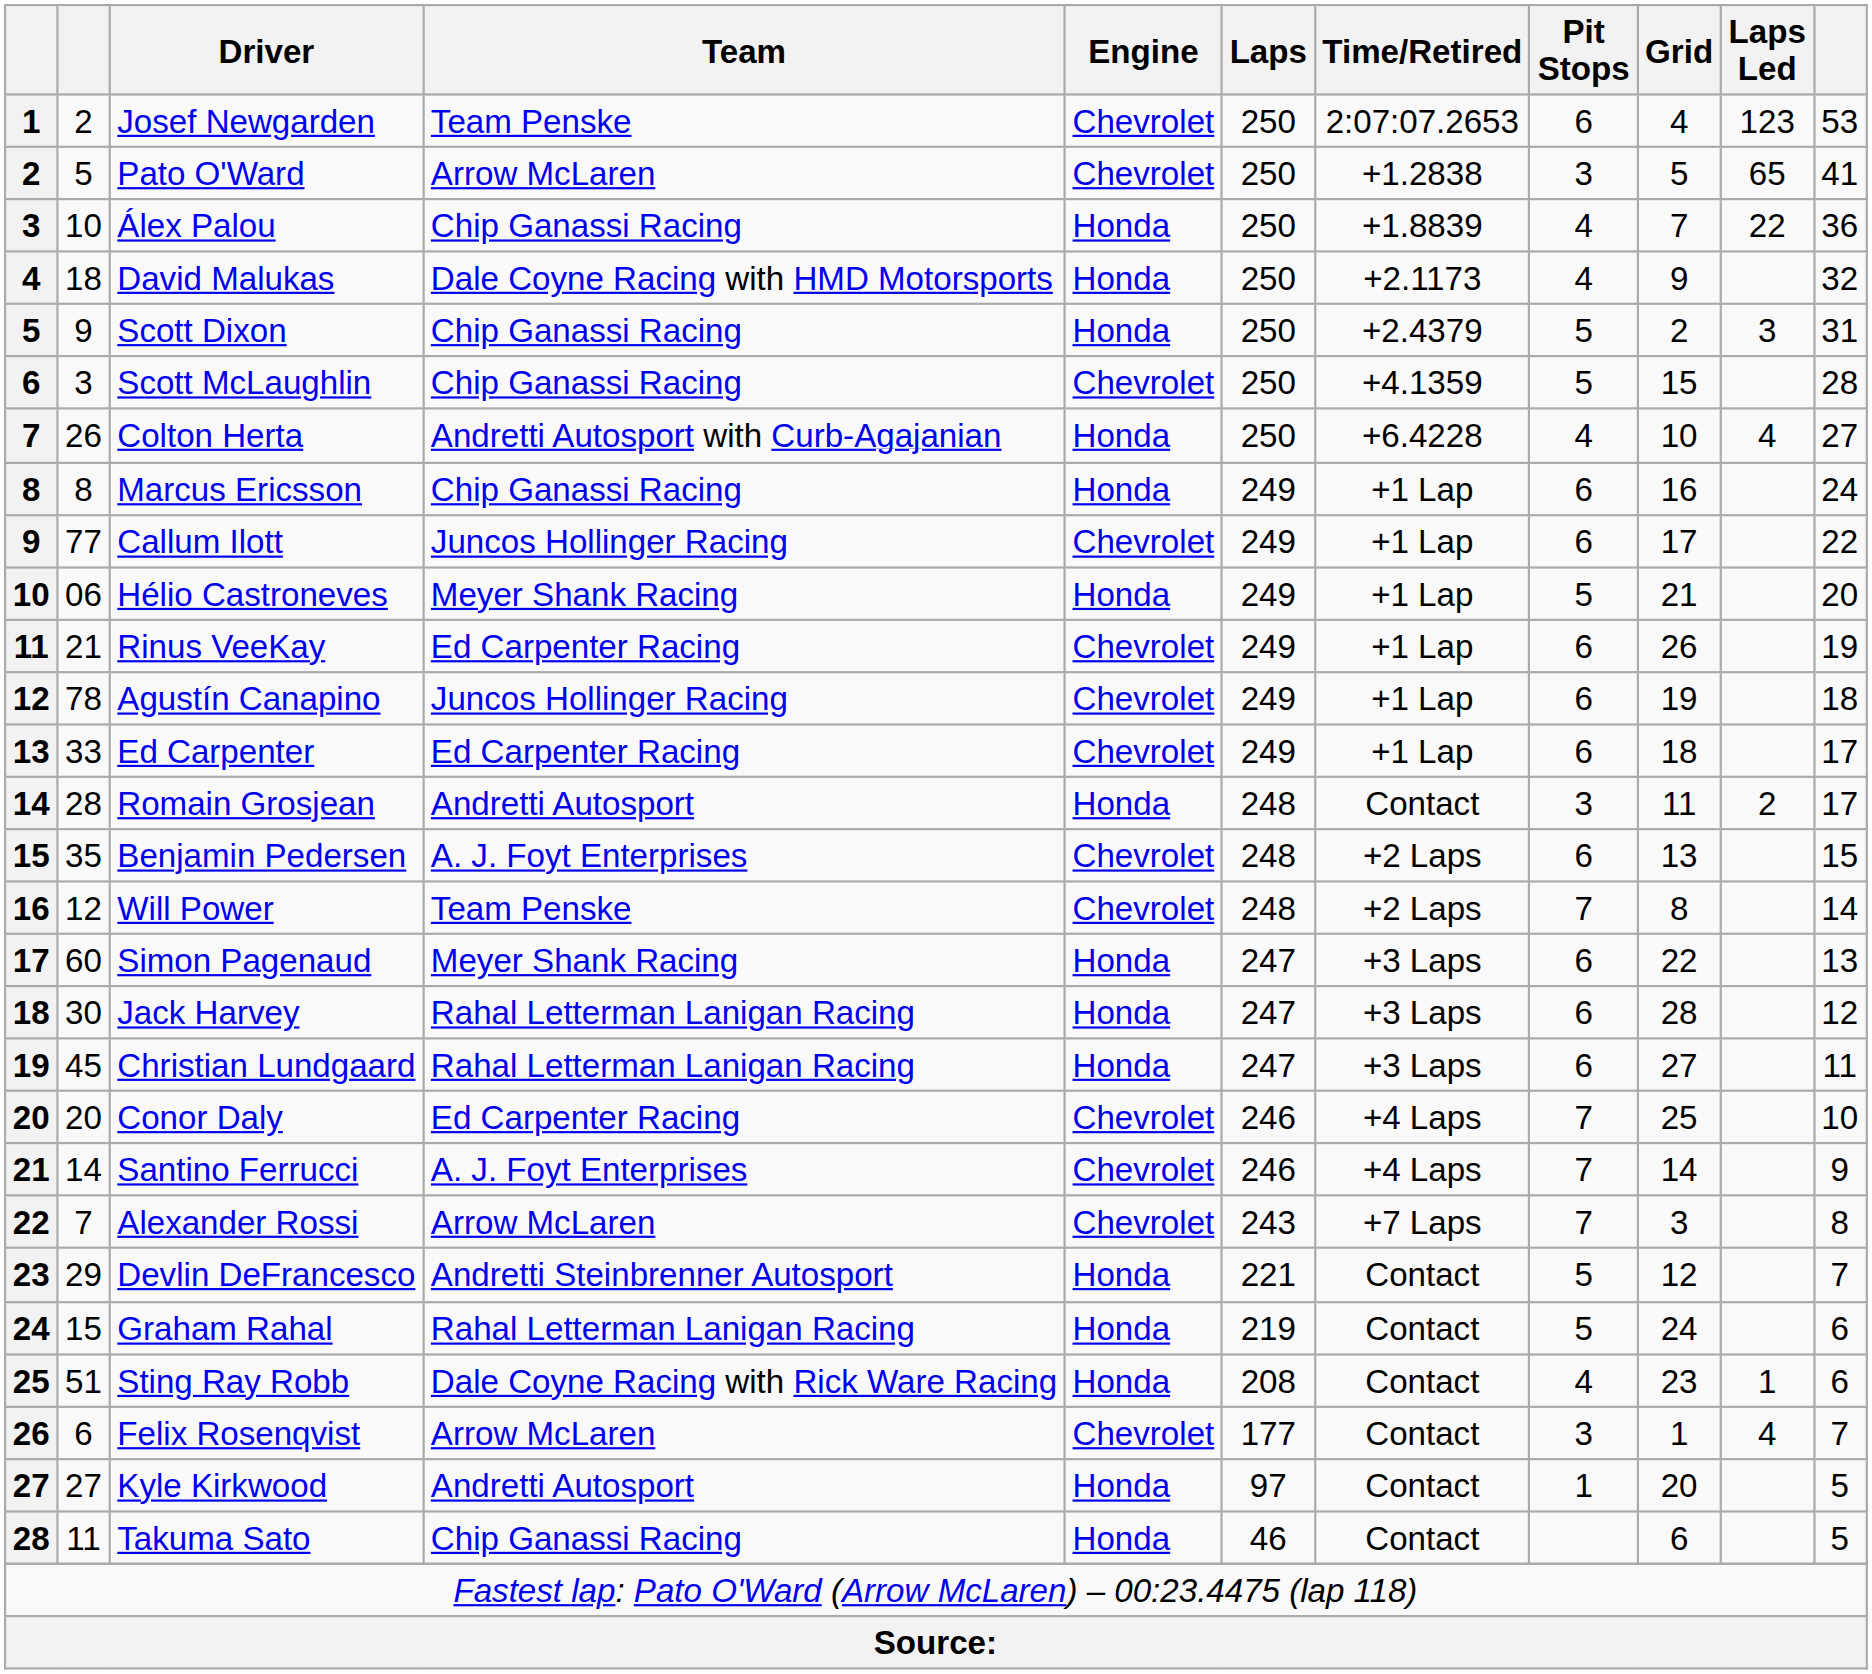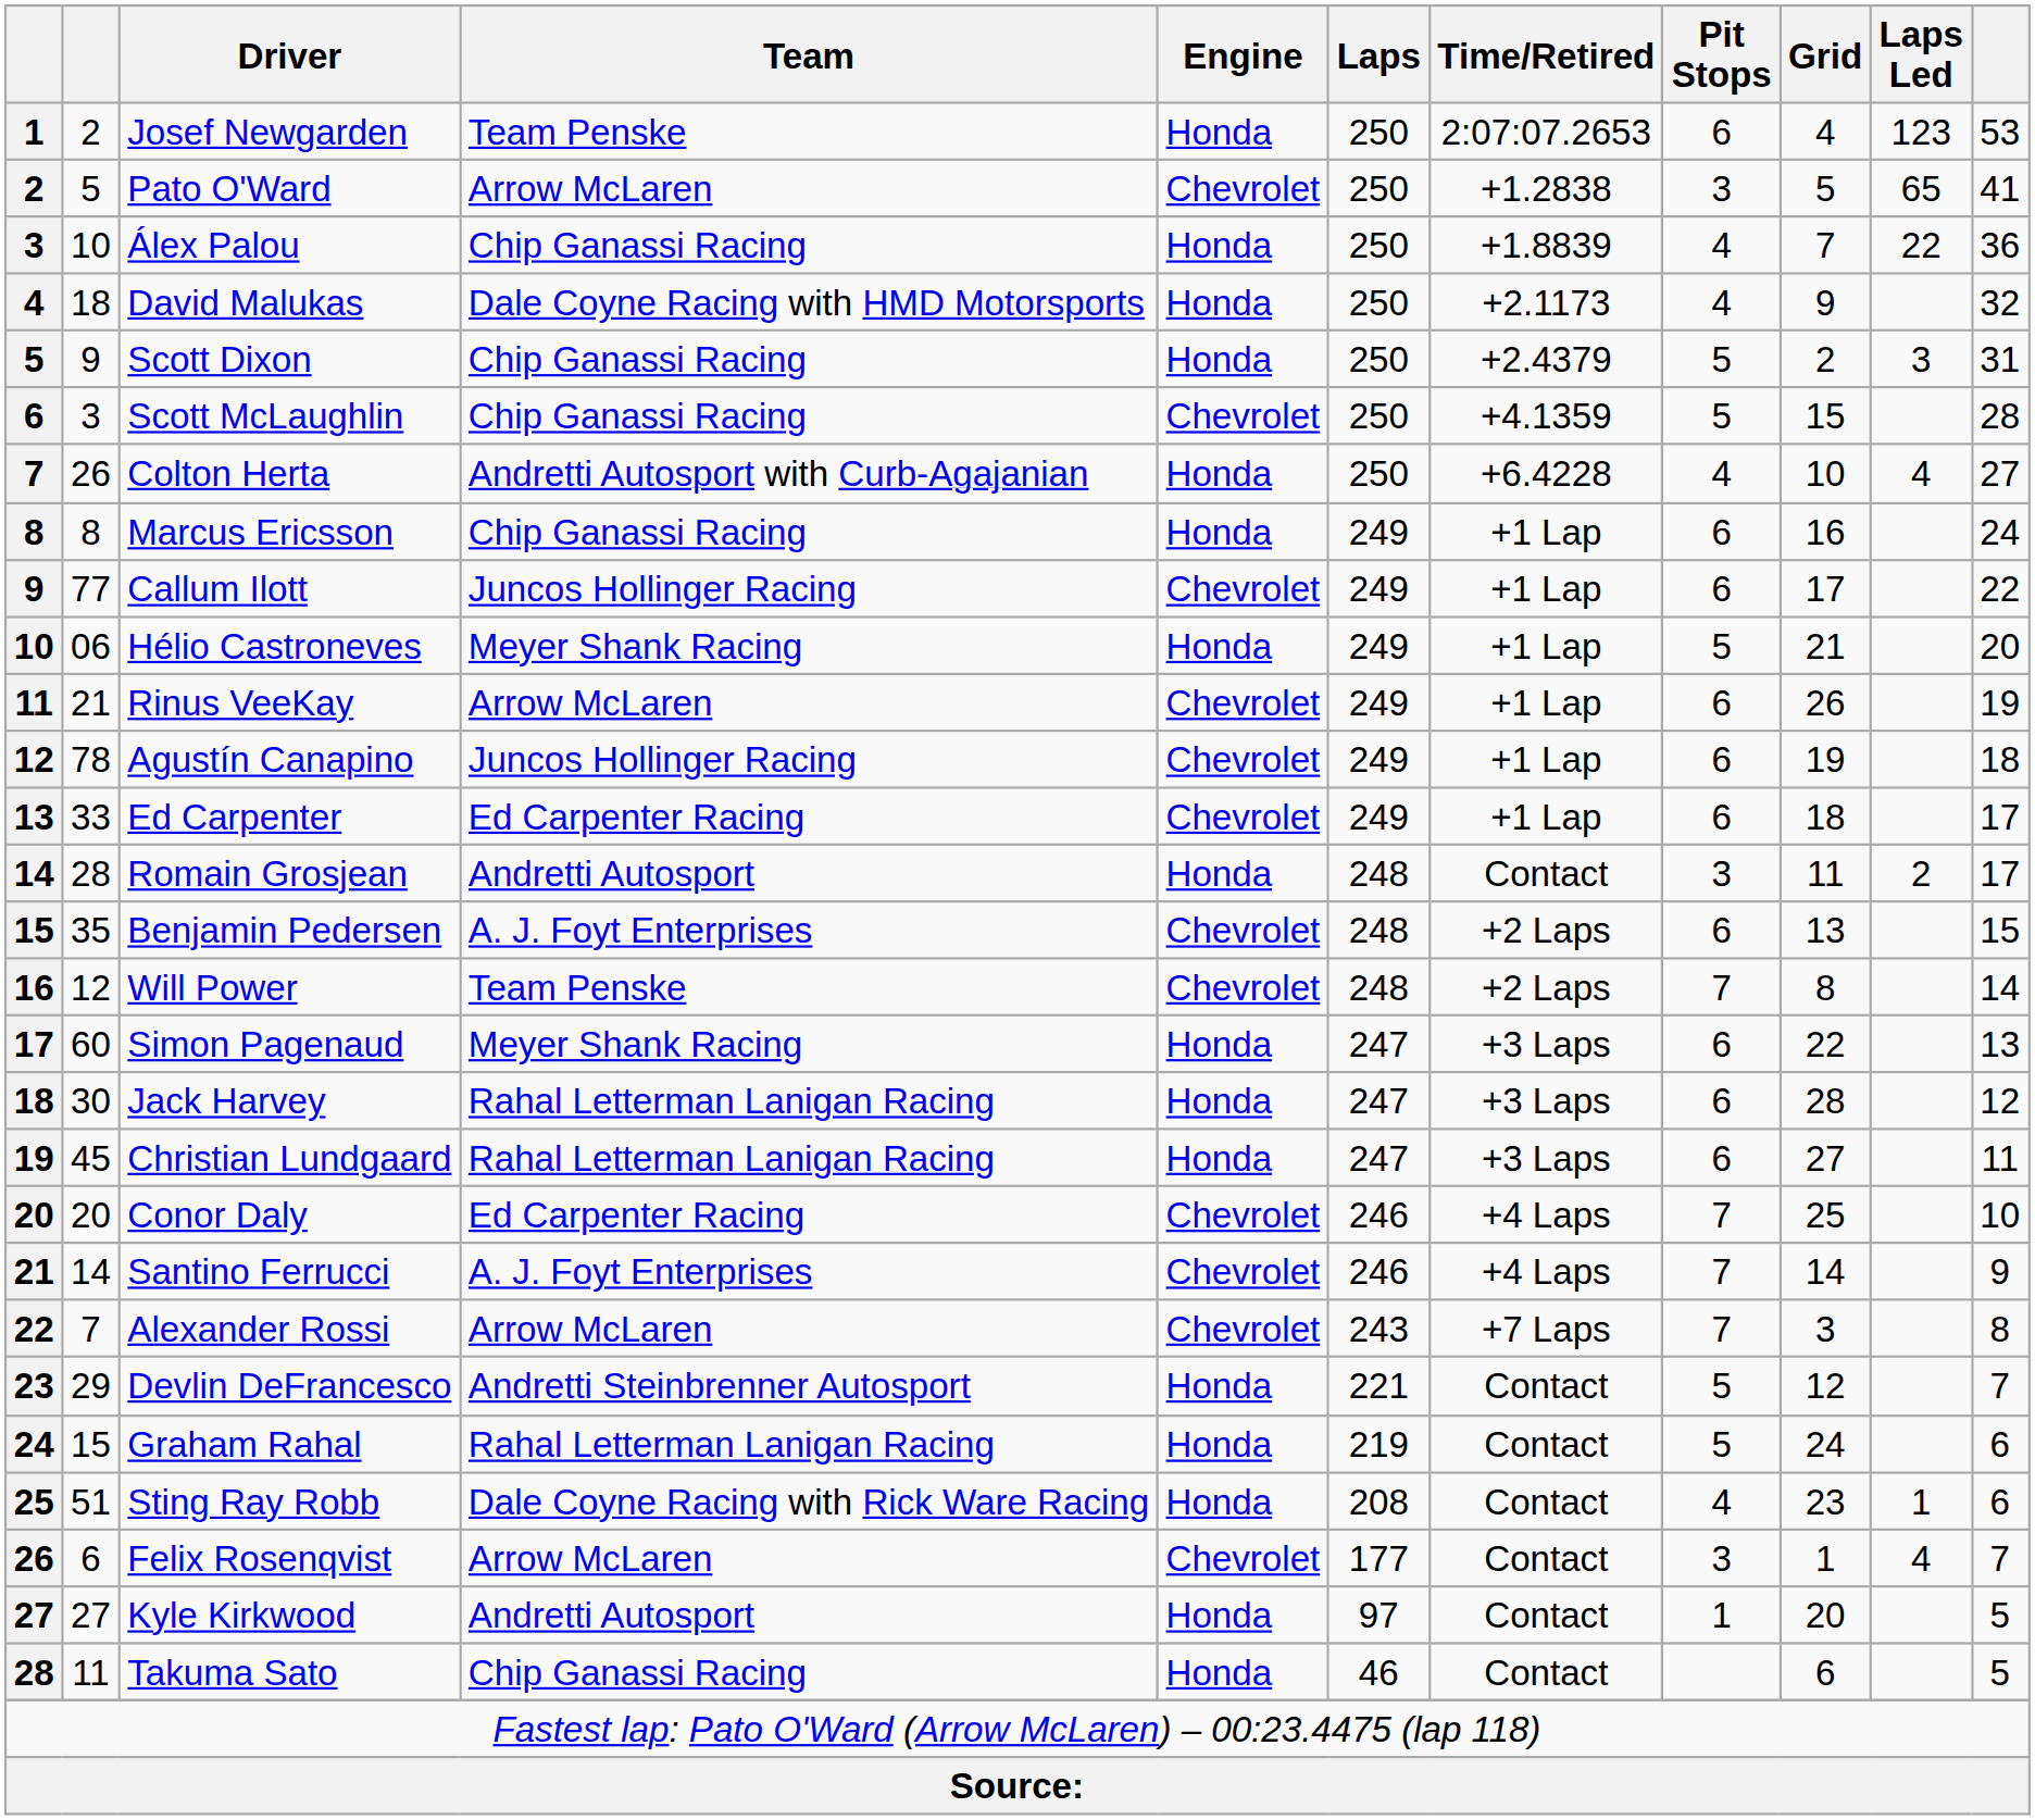 <table class="wikitable sortable" style="font-size:95%;">
 <tr>
 <th scope="col"></th>
 <th scope="col"></th>
 <th scope="col">Driver</th>
 <th scope="col">Team</th>
 <th scope="col">Engine</th>
 <th class="unsortable" scope="col">Laps</th>
 <th class="unsortable" scope="col">Time/Retired</th>
 <th scope="col">Pit<br>Stops</th>
 <th scope="col">Grid</th>
 <th scope="col">Laps<br>Led</th>
 <th scope="col"></th>
 </tr>
 <tr>
 <th>1</th>
 <td align="center">2</td>
 <td> <a href='#'>Josef Newgarden</a> <strong></strong></td>
 <td><a href='#'>Team Penske</a></td>
-<td><a href='#'>Chevrolet</a></td>
+<td><a href='#'>Honda</a></td>
 <td align="center">250</td>
 <td align="center">2:07:07.2653</td>
 <td align="center">6</td>
 <td align="center">4</td>
 <td align="center">123</td>
 <td align="center">53</td>
 </tr>
 <tr>
 <th>2</th>
 <td align="center">5</td>
 <td> <a href='#'>Pato O'Ward</a> <strong></strong></td>
 <td><a href='#'>Arrow McLaren</a></td>
 <td><a href='#'>Chevrolet</a></td>
 <td align="center">250</td>
 <td align="center">+1.2838</td>
 <td align="center">3</td>
 <td align="center">5</td>
 <td align="center">65</td>
 <td align="center">41</td>
 </tr>
 <tr>
 <th>3</th>
 <td align="center">10</td>
 <td> <a href='#'>Álex Palou</a></td>
 <td><a href='#'>Chip Ganassi Racing</a></td>
 <td><a href='#'>Honda</a></td>
 <td align="center">250</td>
 <td align="center">+1.8839</td>
 <td align="center">4</td>
 <td align="center">7</td>
 <td align="center">22</td>
 <td align="center">36</td>
 </tr>
 <tr>
 <th>4</th>
 <td align="center">18</td>
 <td> <a href='#'>David Malukas</a></td>
 <td><a href='#'>Dale Coyne Racing</a> with <a href='#'>HMD Motorsports</a></td>
 <td><a href='#'>Honda</a></td>
 <td align="center">250</td>
 <td align="center">+2.1173</td>
 <td align="center">4</td>
 <td align="center">9</td>
 <td align="center"></td>
 <td align="center">32</td>
 </tr>
 <tr>
 <th>5</th>
 <td align="center">9</td>
 <td> <a href='#'>Scott Dixon</a> <strong></strong></td>
 <td><a href='#'>Chip Ganassi Racing</a></td>
 <td><a href='#'>Honda</a></td>
 <td align="center">250</td>
 <td align="center">+2.4379</td>
 <td align="center">5</td>
 <td align="center">2</td>
 <td align="center">3</td>
 <td align="center">31</td>
 </tr>
 <tr>
 <th>6</th>
 <td align="center">3</td>
 <td> <a href='#'>Scott McLaughlin</a></td>
 <td><a href='#'>Chip Ganassi Racing</a></td>
 <td><a href='#'>Chevrolet</a></td>
 <td align="center">250</td>
 <td align="center">+4.1359</td>
 <td align="center">5</td>
 <td align="center">15</td>
 <td align="center"></td>
 <td align="center">28</td>
 </tr>
 <tr>
 <th>7</th>
 <td align="center">26</td>
 <td> <a href='#'>Colton Herta</a></td>
 <td><a href='#'>Andretti Autosport</a> with <a href='#'>Curb-Agajanian</a></td>
 <td><a href='#'>Honda</a></td>
 <td align="center">250</td>
 <td align="center">+6.4228</td>
 <td align="center">4</td>
 <td align="center">10</td>
 <td align="center">4</td>
 <td align="center">27</td>
 </tr>
 <tr>
 <th>8</th>
 <td align="center">8</td>
 <td> <a href='#'>Marcus Ericsson</a></td>
 <td><a href='#'>Chip Ganassi Racing</a></td>
 <td><a href='#'>Honda</a></td>
 <td align="center">249</td>
 <td align="center">+1 Lap</td>
 <td align="center">6</td>
 <td align="center">16</td>
 <td align="center"></td>
 <td align="center">24</td>
 </tr>
 <tr>
 <th>9</th>
 <td align="center">77</td>
 <td> <a href='#'>Callum Ilott</a></td>
 <td><a href='#'>Juncos Hollinger Racing</a></td>
 <td><a href='#'>Chevrolet</a></td>
 <td align="center">249</td>
 <td align="center">+1 Lap</td>
 <td align="center">6</td>
 <td align="center">17</td>
 <td align="center"></td>
 <td align="center">22</td>
 </tr>
 <tr>
 <th>10</th>
 <td align="center">06</td>
 <td> <a href='#'>Hélio Castroneves</a> <strong></strong></td>
 <td><a href='#'>Meyer Shank Racing</a></td>
 <td><a href='#'>Honda</a></td>
 <td align="center">249</td>
 <td align="center">+1 Lap</td>
 <td align="center">5</td>
 <td align="center">21</td>
 <td align="center"></td>
 <td align="center">20</td>
 </tr>
 <tr>
 <th>11</th>
 <td align="center">21</td>
 <td> <a href='#'>Rinus VeeKay</a></td>
-<td><a href='#'>Ed Carpenter Racing</a></td>
+<td><a href='#'>Arrow McLaren</a></td>
 <td><a href='#'>Chevrolet</a></td>
 <td align="center">249</td>
 <td align="center">+1 Lap</td>
 <td align="center">6</td>
 <td align="center">26</td>
 <td align="center"></td>
 <td align="center">19</td>
 </tr>
 <tr>
 <th>12</th>
 <td align="center">78</td>
 <td> <a href='#'>Agustín Canapino</a> <strong></strong></td>
 <td><a href='#'>Juncos Hollinger Racing</a></td>
 <td><a href='#'>Chevrolet</a></td>
 <td align="center">249</td>
 <td align="center">+1 Lap</td>
 <td align="center">6</td>
 <td align="center">19</td>
 <td align="center"></td>
 <td align="center">18</td>
 </tr>
 <tr>
 <th>13</th>
 <td align="center">33</td>
 <td> <a href='#'>Ed Carpenter</a> <strong></strong></td>
 <td><a href='#'>Ed Carpenter Racing</a></td>
 <td><a href='#'>Chevrolet</a></td>
 <td align="center">249</td>
 <td align="center">+1 Lap</td>
 <td align="center">6</td>
 <td align="center">18</td>
 <td align="center"></td>
 <td align="center">17</td>
 </tr>
 <tr>
 <th>14</th>
 <td align="center">28</td>
 <td> <a href='#'>Romain Grosjean</a></td>
 <td><a href='#'>Andretti Autosport</a></td>
 <td><a href='#'>Honda</a></td>
 <td align="center">248</td>
 <td align="center">Contact</td>
 <td align="center">3</td>
 <td align="center">11</td>
 <td align="center">2</td>
 <td align="center">17</td>
 </tr>
 <tr>
 <th>15</th>
 <td align="center">35</td>
 <td> <a href='#'>Benjamin Pedersen</a> <strong></strong></td>
 <td><a href='#'>A. J. Foyt Enterprises</a></td>
 <td><a href='#'>Chevrolet</a></td>
 <td align="center">248</td>
 <td align="center">+2 Laps</td>
 <td align="center">6</td>
 <td align="center">13</td>
 <td align="center"></td>
 <td align="center">15</td>
 </tr>
 <tr>
 <th>16</th>
 <td align="center">12</td>
 <td> <a href='#'>Will Power</a> <strong></strong></td>
 <td><a href='#'>Team Penske</a></td>
 <td><a href='#'>Chevrolet</a></td>
 <td align="center">248</td>
 <td align="center">+2 Laps</td>
 <td align="center">7</td>
 <td align="center">8</td>
 <td align="center"></td>
 <td align="center">14</td>
 </tr>
 <tr>
 <th>17</th>
 <td align="center">60</td>
 <td> <a href='#'>Simon Pagenaud</a></td>
 <td><a href='#'>Meyer Shank Racing</a></td>
 <td><a href='#'>Honda</a></td>
 <td align="center">247</td>
 <td align="center">+3 Laps</td>
 <td align="center">6</td>
 <td align="center">22</td>
 <td align="center"></td>
 <td align="center">13</td>
 </tr>
 <tr>
 <th>18</th>
 <td align="center">30</td>
 <td> <a href='#'>Jack Harvey</a></td>
 <td><a href='#'>Rahal Letterman Lanigan Racing</a></td>
 <td><a href='#'>Honda</a></td>
 <td align="center">247</td>
 <td align="center">+3 Laps</td>
 <td align="center">6</td>
 <td align="center">28</td>
 <td align="center"></td>
 <td align="center">12</td>
 </tr>
 <tr>
 <th>19</th>
 <td align="center">45</td>
 <td> <a href='#'>Christian Lundgaard</a></td>
 <td><a href='#'>Rahal Letterman Lanigan Racing</a></td>
 <td><a href='#'>Honda</a></td>
 <td align="center">247</td>
 <td align="center">+3 Laps</td>
 <td align="center">6</td>
 <td align="center">27</td>
 <td align="center"></td>
 <td align="center">11</td>
 </tr>
 <tr>
 <th>20</th>
 <td align="center">20</td>
 <td> <a href='#'>Conor Daly</a></td>
 <td><a href='#'>Ed Carpenter Racing</a></td>
 <td><a href='#'>Chevrolet</a></td>
 <td align="center">246</td>
 <td align="center">+4 Laps</td>
 <td align="center">7</td>
 <td align="center">25</td>
 <td align="center"></td>
 <td align="center">10</td>
 </tr>
 <tr>
 <th>21</th>
 <td align="center">14</td>
 <td> <a href='#'>Santino Ferrucci</a></td>
 <td><a href='#'>A. J. Foyt Enterprises</a></td>
 <td><a href='#'>Chevrolet</a></td>
 <td align="center">246</td>
 <td align="center">+4 Laps</td>
 <td align="center">7</td>
 <td align="center">14</td>
 <td align="center"></td>
 <td align="center">9</td>
 </tr>
 <tr>
 <th>22</th>
 <td align="center">7</td>
 <td> <a href='#'>Alexander Rossi</a></td>
 <td><a href='#'>Arrow McLaren</a></td>
 <td><a href='#'>Chevrolet</a></td>
 <td align="center">243</td>
 <td align="center">+7 Laps</td>
 <td align="center">7</td>
 <td align="center">3</td>
 <td align="center"></td>
 <td align="center">8</td>
 </tr>
 <tr>
 <th>23</th>
 <td align="center">29</td>
 <td> <a href='#'>Devlin DeFrancesco</a></td>
 <td><a href='#'>Andretti Steinbrenner Autosport</a></td>
 <td><a href='#'>Honda</a></td>
 <td align="center">221</td>
 <td align="center">Contact</td>
 <td align="center">5</td>
 <td align="center">12</td>
 <td align="center"></td>
 <td align="center">7</td>
 </tr>
 <tr>
 <th>24</th>
 <td align="center">15</td>
 <td> <a href='#'>Graham Rahal</a> <strong></strong></td>
 <td><a href='#'>Rahal Letterman Lanigan Racing</a></td>
 <td><a href='#'>Honda</a></td>
 <td align="center">219</td>
 <td align="center">Contact</td>
 <td align="center">5</td>
 <td align="center">24</td>
 <td align="center"></td>
 <td align="center">6</td>
 </tr>
 <tr>
 <th>25</th>
 <td align="center">51</td>
 <td> <a href='#'>Sting Ray Robb</a> <strong></strong></td>
 <td><a href='#'>Dale Coyne Racing</a> with <a href='#'>Rick Ware Racing</a></td>
 <td><a href='#'>Honda</a></td>
 <td align="center">208</td>
 <td align="center">Contact</td>
 <td align="center">4</td>
 <td align="center">23</td>
 <td align="center">1</td>
 <td align="center">6</td>
 </tr>
 <tr>
 <th>26</th>
 <td align="center">6</td>
 <td> <a href='#'>Felix Rosenqvist</a></td>
 <td><a href='#'>Arrow McLaren</a></td>
 <td><a href='#'>Chevrolet</a></td>
 <td align="center">177</td>
 <td align="center">Contact</td>
 <td align="center">3</td>
 <td align="center">1</td>
 <td align="center">4</td>
 <td align="center">7</td>
 </tr>
 <tr>
 <th>27</th>
 <td align="center">27</td>
 <td> <a href='#'>Kyle Kirkwood</a></td>
 <td><a href='#'>Andretti Autosport</a></td>
 <td><a href='#'>Honda</a></td>
 <td align="center">97</td>
 <td align="center">Contact</td>
 <td align="center">1</td>
 <td align="center">20</td>
 <td align="center"></td>
 <td align="center">5</td>
 </tr>
 <tr>
 <th>28</th>
 <td align="center">11</td>
 <td> <a href='#'>Takuma Sato</a></td>
 <td><a href='#'>Chip Ganassi Racing</a></td>
 <td><a href='#'>Honda</a></td>
 <td align="center">46</td>
 <td align="center">Contact</td>
 <td align="center"></td>
 <td align="center">6</td>
 <td align="center"></td>
 <td align="center">5</td>
 </tr>
 <tr>
 </tr>
 <tr class="sortbottom">
 <td colspan="11" style="text-align:center"><em><a href='#'>Fastest lap</a>:  <a href='#'>Pato O'Ward</a> (<a href='#'>Arrow McLaren</a>) – 00:23.4475 (lap 118)</em></td>
 </tr>
 <tr class="sortbottom">
 <th colspan="11">Source:</th>
 </tr>
 </table>
